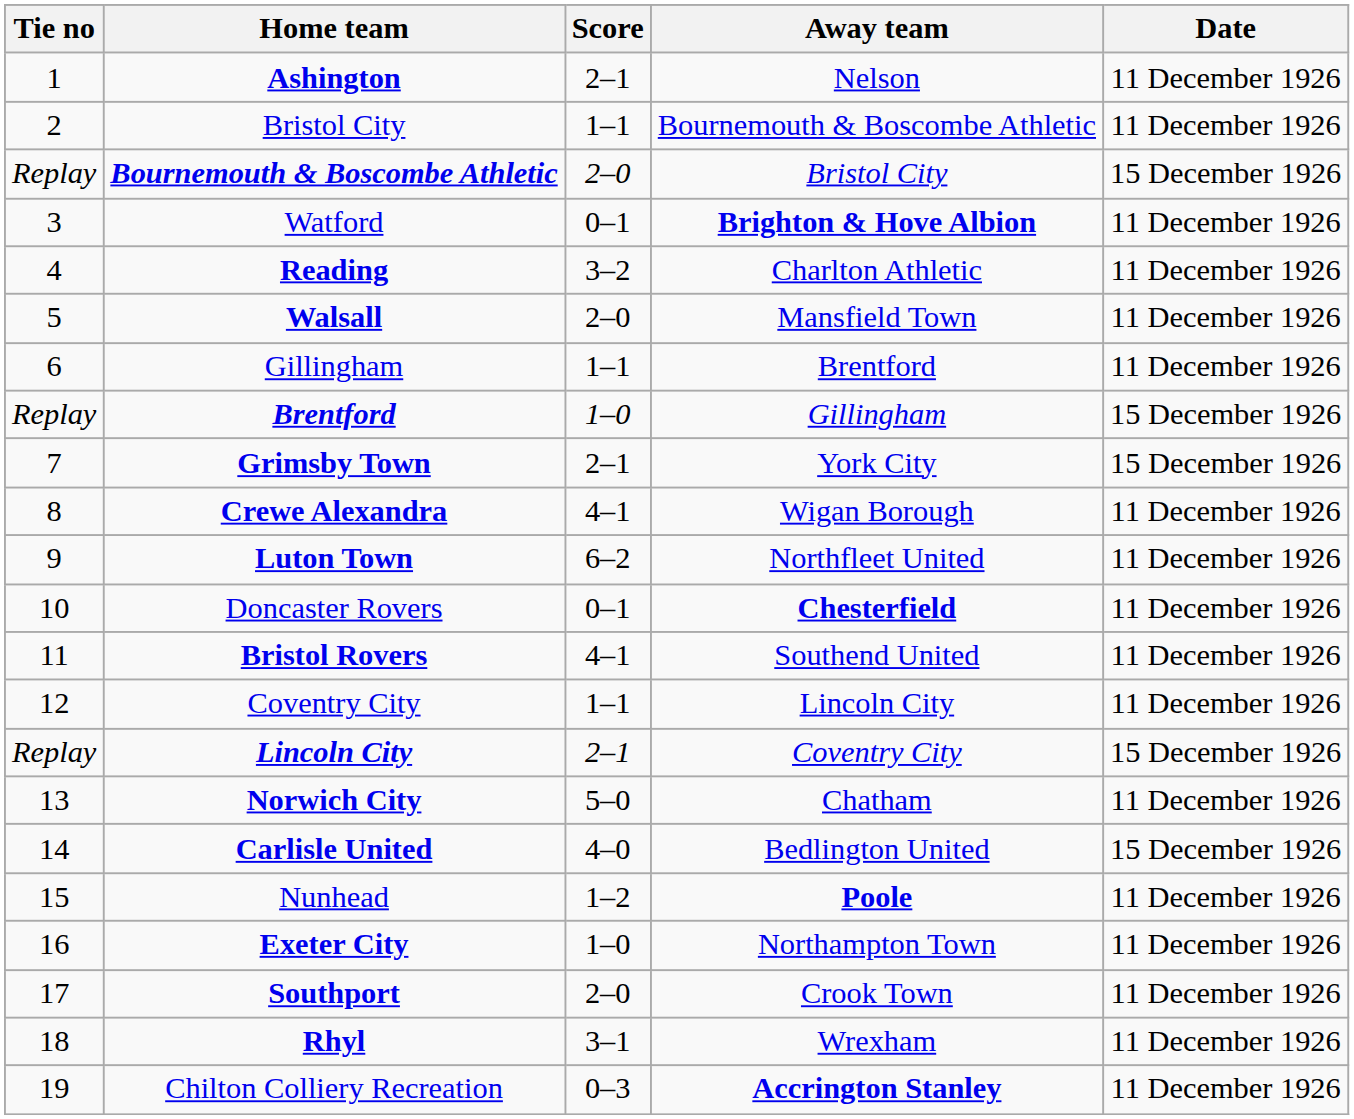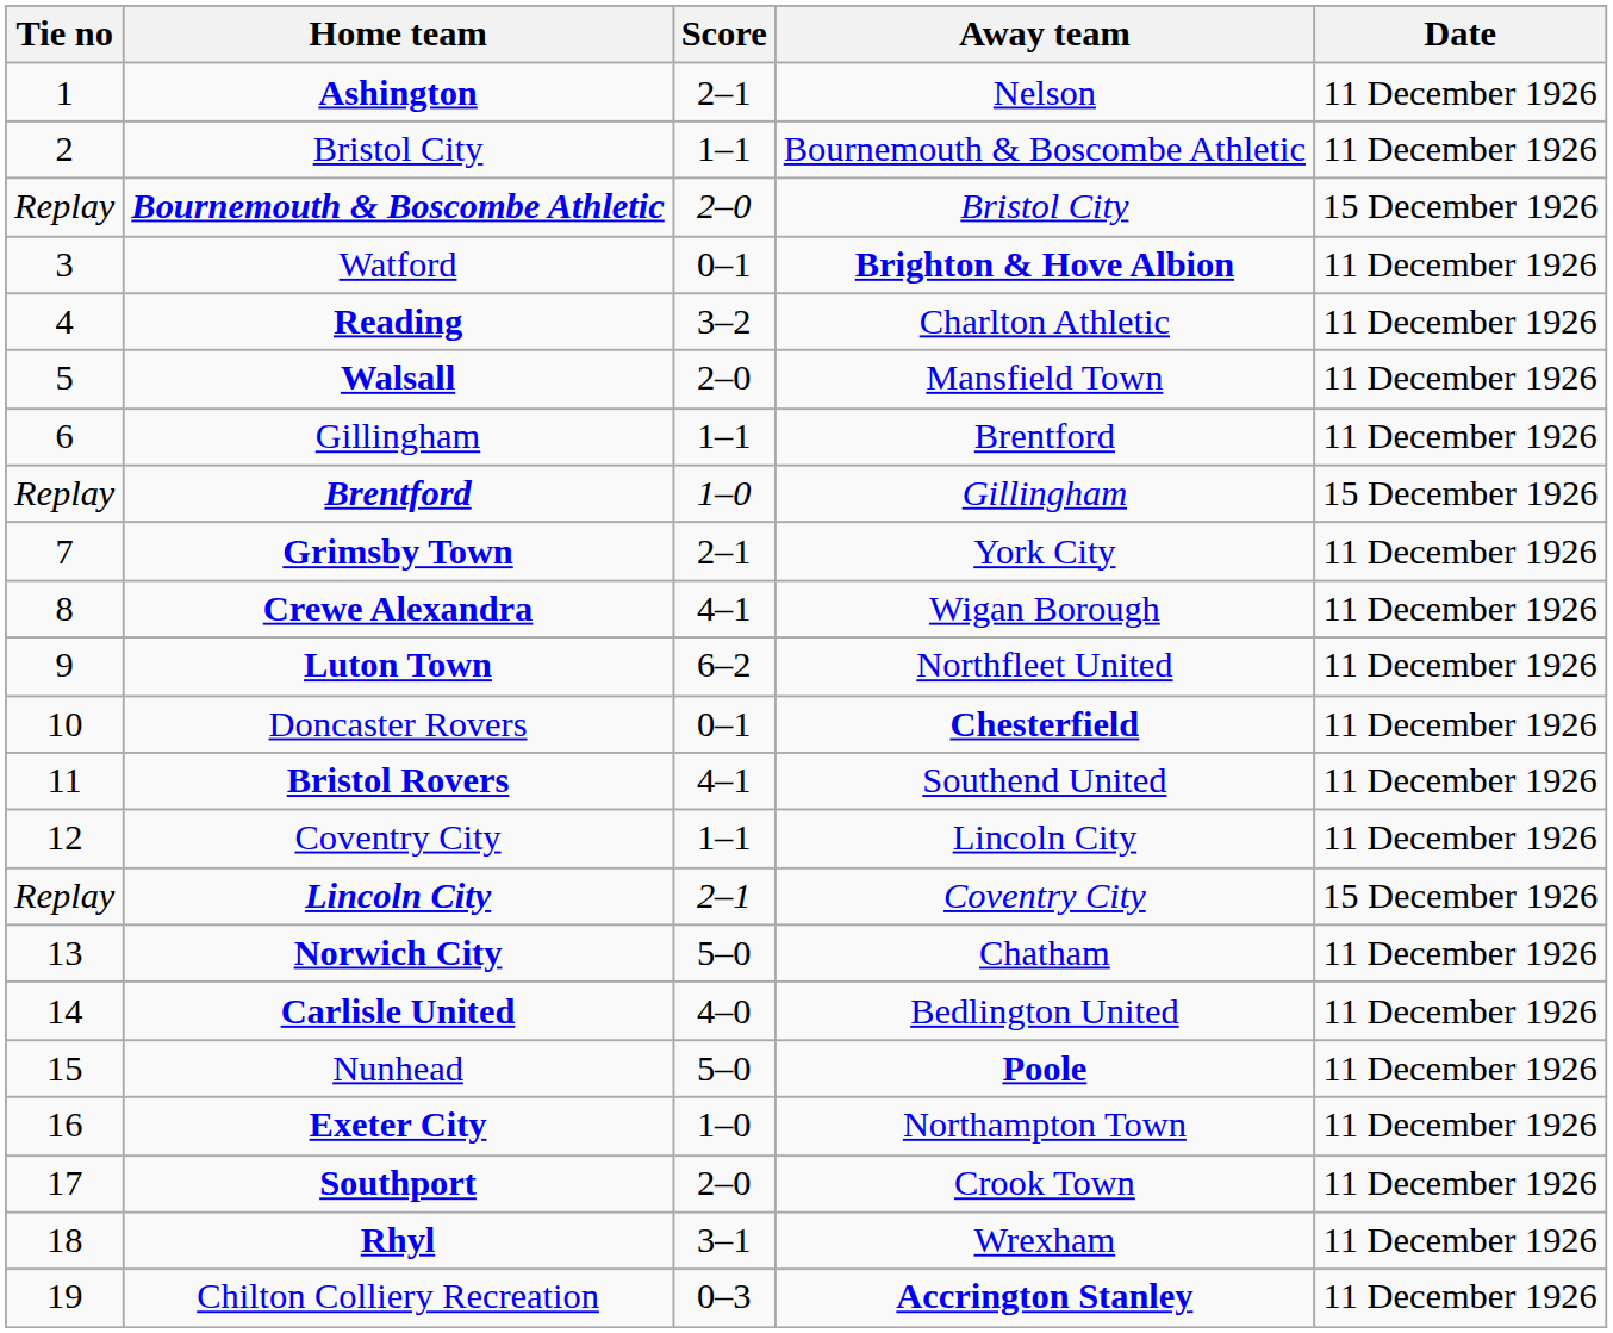 <table class="wikitable" style="text-align: center">
 <tr>
 <th>Tie no</th>
 <th>Home team</th>
 <th>Score</th>
 <th>Away team</th>
 <th>Date</th>
 </tr>
 <tr>
 <td>1</td>
 <td><strong><a href='#'>Ashington</a></strong></td>
 <td>2–1</td>
 <td><a href='#'>Nelson</a></td>
 <td>11 December 1926</td>
 </tr>
 <tr>
 <td>2</td>
 <td><a href='#'>Bristol City</a></td>
 <td>1–1</td>
 <td><a href='#'>Bournemouth & Boscombe Athletic</a></td>
 <td>11 December 1926</td>
 </tr>
 <tr>
 <td><em>Replay</em></td>
 <td><strong><em><a href='#'>Bournemouth & Boscombe Athletic</a></em></strong></td>
 <td><em>2–0</em></td>
 <td><em><a href='#'>Bristol City</a></em></td>
 <td>15 December 1926</td>
 </tr>
 <tr>
 <td>3</td>
 <td><a href='#'>Watford</a></td>
 <td>0–1</td>
 <td><strong><a href='#'>Brighton & Hove Albion</a></strong></td>
 <td>11 December 1926</td>
 </tr>
 <tr>
 <td>4</td>
 <td><strong><a href='#'>Reading</a></strong></td>
 <td>3–2</td>
 <td><a href='#'>Charlton Athletic</a></td>
 <td>11 December 1926</td>
 </tr>
 <tr>
 <td>5</td>
 <td><strong><a href='#'>Walsall</a></strong></td>
 <td>2–0</td>
 <td><a href='#'>Mansfield Town</a></td>
 <td>11 December 1926</td>
 </tr>
 <tr>
 <td>6</td>
 <td><a href='#'>Gillingham</a></td>
 <td>1–1</td>
 <td><a href='#'>Brentford</a></td>
 <td>11 December 1926</td>
 </tr>
 <tr>
 <td><em>Replay</em></td>
 <td><strong><em><a href='#'>Brentford</a></em></strong></td>
 <td><em>1–0</em></td>
 <td><em><a href='#'>Gillingham</a></em></td>
 <td>15 December 1926</td>
 </tr>
 <tr>
 <td>7</td>
 <td><strong><a href='#'>Grimsby Town</a></strong></td>
 <td>2–1</td>
 <td><a href='#'>York City</a></td>
-<td>15 December 1926</td>
+<td>11 December 1926</td>
 </tr>
 <tr>
 <td>8</td>
 <td><strong><a href='#'>Crewe Alexandra</a></strong></td>
 <td>4–1</td>
 <td><a href='#'>Wigan Borough</a></td>
 <td>11 December 1926</td>
 </tr>
 <tr>
 <td>9</td>
 <td><strong><a href='#'>Luton Town</a></strong></td>
 <td>6–2</td>
 <td><a href='#'>Northfleet United</a></td>
 <td>11 December 1926</td>
 </tr>
 <tr>
 <td>10</td>
 <td><a href='#'>Doncaster Rovers</a></td>
 <td>0–1</td>
 <td><strong><a href='#'>Chesterfield</a></strong></td>
 <td>11 December 1926</td>
 </tr>
 <tr>
 <td>11</td>
 <td><strong><a href='#'>Bristol Rovers</a></strong></td>
 <td>4–1</td>
 <td><a href='#'>Southend United</a></td>
 <td>11 December 1926</td>
 </tr>
 <tr>
 <td>12</td>
 <td><a href='#'>Coventry City</a></td>
 <td>1–1</td>
 <td><a href='#'>Lincoln City</a></td>
 <td>11 December 1926</td>
 </tr>
 <tr>
 <td><em>Replay</em></td>
 <td><strong><em><a href='#'>Lincoln City</a></em></strong></td>
 <td><em>2–1</em></td>
 <td><em><a href='#'>Coventry City</a></em></td>
 <td>15 December 1926</td>
 </tr>
 <tr>
 <td>13</td>
 <td><strong><a href='#'>Norwich City</a></strong></td>
 <td>5–0</td>
 <td><a href='#'>Chatham</a></td>
 <td>11 December 1926</td>
 </tr>
 <tr>
 <td>14</td>
 <td><strong><a href='#'>Carlisle United</a></strong></td>
 <td>4–0</td>
 <td><a href='#'>Bedlington United</a></td>
-<td>15 December 1926</td>
+<td>11 December 1926</td>
 </tr>
 <tr>
 <td>15</td>
 <td><a href='#'>Nunhead</a></td>
-<td>1–2</td>
+<td>5–0</td>
 <td><strong><a href='#'>Poole</a></strong></td>
 <td>11 December 1926</td>
 </tr>
 <tr>
 <td>16</td>
 <td><strong><a href='#'>Exeter City</a></strong></td>
 <td>1–0</td>
 <td><a href='#'>Northampton Town</a></td>
 <td>11 December 1926</td>
 </tr>
 <tr>
 <td>17</td>
 <td><strong><a href='#'>Southport</a></strong></td>
 <td>2–0</td>
 <td><a href='#'>Crook Town</a></td>
 <td>11 December 1926</td>
 </tr>
 <tr>
 <td>18</td>
 <td><strong><a href='#'>Rhyl</a></strong></td>
 <td>3–1</td>
 <td><a href='#'>Wrexham</a></td>
 <td>11 December 1926</td>
 </tr>
 <tr>
 <td>19</td>
 <td><a href='#'>Chilton Colliery Recreation</a></td>
 <td>0–3</td>
 <td><strong><a href='#'>Accrington Stanley</a></strong></td>
 <td>11 December 1926</td>
 </tr>
 <tr>
 </tr>
 </table>
